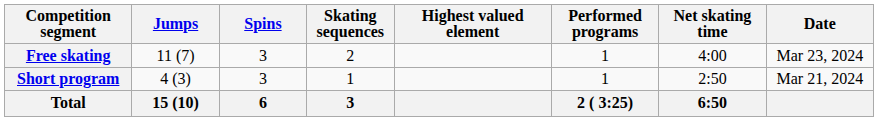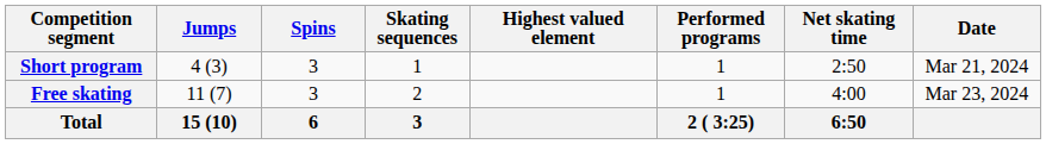 <table class="wikitable" style="text-align:center;">
 <tr style="line-height:1;">
 <th scope=col width=120px>Competition segment</th>
 <th scope=col width=80px><a href='#'>Jumps</a></th>
 <th scope=col width=80px><a href='#'>Spins</a></th>
 <th scope=col width=80px>Skating sequences</th>
 <th scope=col width=150px>Highest valued element</th>
 <th scope=col width=100px>Performed programs</th>
 <th scope=col width=100px>Net skating time</th>
 <th scope=col width=100px>Date</th>
 </tr>
 <tr style="line-height:1;">
+<th scope=row><a href='#'>Short program</a></th>
+<td>4 (3)</td>
+<td>3</td>
+<td>1</td>
+<td></td>
+<td>1</td>
+<td>2:50</td>
+<td>Mar 21, 2024</td>
+</tr>
+<tr style="line-height:1;">
 <th scope=row><a href='#'>Free skating</a></th>
 <td>11 (7)</td>
 <td>3</td>
 <td>2</td>
 <td></td>
 <td>1</td>
 <td>4:00</td>
 <td>Mar 23, 2024</td>
-</tr>
-<tr style="line-height:1;">
-<th scope=row><a href='#'>Short program</a></th>
-<td>4 (3)</td>
-<td>3</td>
-<td>1</td>
-<td></td>
-<td>1</td>
-<td>2:50</td>
-<td>Mar 21, 2024</td>
 </tr>
 <tr>
 <th scope=row>Total</th>
 <th>15 (10)</th>
 <th>6</th>
 <th>3</th>
 <th></th>
 <th>2 ( 3:25)</th>
 <th>6:50</th>
 <th></th>
 </tr>
 </table>
